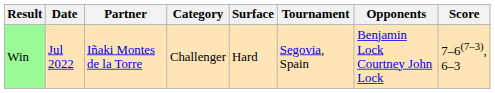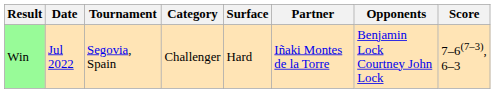 <table class=wikitable>
 <tr>
 <th>Result</th>
 <th>Date</th>
-<th>Partner</th>
+<th>Tournament</th>
 <th>Category</th>
 <th>Surface</th>
-<th>Tournament</th>
+<th>Partner</th>
 <th>Opponents</th>
 <th>Score</th>
 </tr>
 <tr bgcolor=moccasin>
 <td style="background:#98FB98">Win</td>
 <td><a href='#'>Jul 2022</a></td>
-<td> <a href='#'>Iñaki Montes de la Torre</a></td>
+<td><a href='#'>Segovia</a>, Spain</td>
 <td>Challenger</td>
 <td>Hard</td>
-<td><a href='#'>Segovia</a>, Spain</td>
+<td> <a href='#'>Iñaki Montes de la Torre</a></td>
 <td> <a href='#'>Benjamin Lock</a><br> <a href='#'>Courtney John Lock</a></td>
 <td>7–6<sup>(7–3)</sup>, 6–3</td>
 </tr>
 </table>
